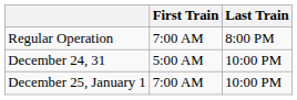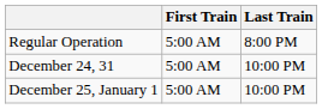 <table class="wikitable">
 <tr>
 <th></th>
 <th>First Train</th>
 <th>Last Train</th>
 </tr>
 <tr>
 <td>Regular Operation</td>
-<td>7:00 AM</td>
+<td>5:00 AM</td>
 <td>8:00 PM</td>
 </tr>
 <tr>
 <td>December 24, 31</td>
 <td>5:00 AM</td>
 <td>10:00 PM</td>
 </tr>
 <tr>
 <td>December 25, January 1</td>
-<td>7:00 AM</td>
+<td>5:00 AM</td>
 <td>10:00 PM</td>
 </tr>
 </table>
